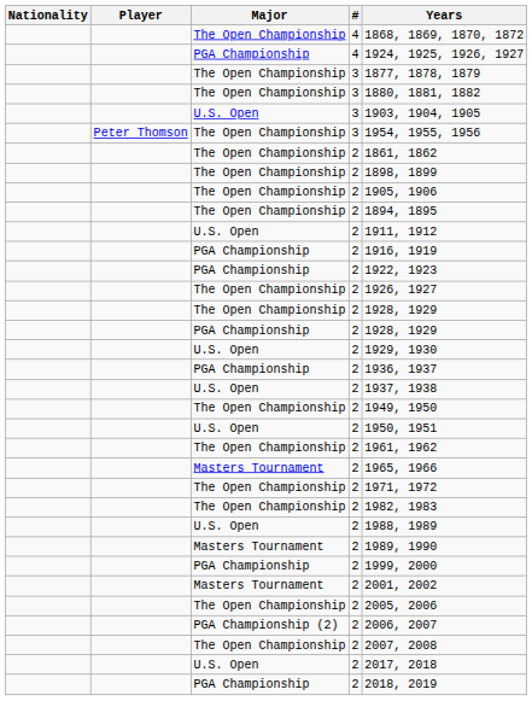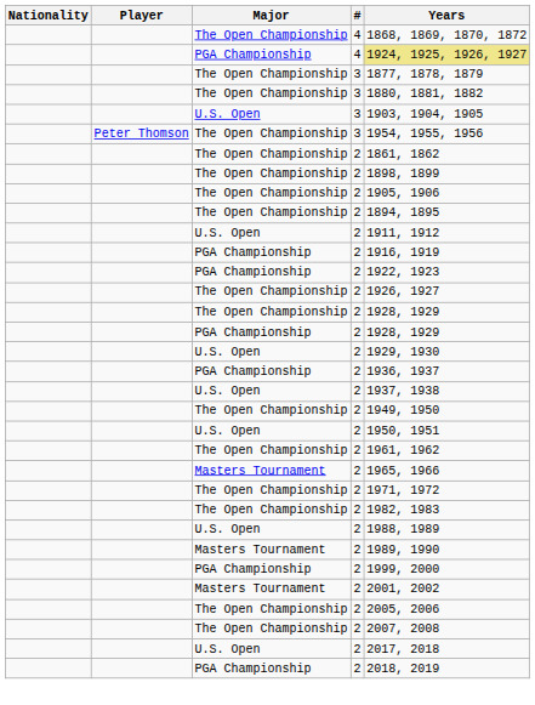 <table class="sortable wikitable">
 <tr>
 <th>Nationality</th>
 <th>Player</th>
 <th>Major</th>
 <th>#</th>
 <th>Years</th>
 </tr>
 <tr>
 <td></td>
 <td></td>
 <td><a href='#'>The Open Championship</a></td>
 <td align=center>4</td>
 <td>1868, 1869, 1870, 1872</td>
 </tr>
 <tr>
 <td></td>
 <td></td>
 <td><a href='#'>PGA Championship</a></td>
 <td align=center>4</td>
-<td>1924, 1925, 1926, 1927</td>
+<td style="background: khaki;">1924, 1925, 1926, 1927</td>
 </tr>
 <tr>
 <td></td>
 <td></td>
 <td>The Open Championship</td>
 <td align=center>3</td>
 <td>1877, 1878, 1879</td>
 </tr>
 <tr>
 <td></td>
 <td></td>
 <td>The Open Championship</td>
 <td align=center>3</td>
 <td>1880, 1881, 1882</td>
 </tr>
 <tr>
 <td></td>
 <td></td>
 <td><a href='#'>U.S. Open</a></td>
 <td align=center>3</td>
 <td>1903, 1904, 1905</td>
 </tr>
 <tr>
 <td></td>
 <td><a href='#'>Peter Thomson</a></td>
 <td>The Open Championship</td>
 <td align=center>3</td>
 <td>1954, 1955, 1956</td>
 </tr>
 <tr>
 <td></td>
 <td></td>
 <td>The Open Championship</td>
 <td align=center>2</td>
 <td>1861, 1862</td>
 </tr>
 <tr>
 <td></td>
 <td></td>
 <td>The Open Championship</td>
 <td align=center>2</td>
 <td>1898, 1899</td>
 </tr>
 <tr>
 <td></td>
 <td></td>
 <td>The Open Championship</td>
 <td align=center>2</td>
 <td>1905, 1906</td>
 </tr>
 <tr>
 <td></td>
 <td></td>
 <td>The Open Championship</td>
 <td align=center>2</td>
 <td>1894, 1895</td>
 </tr>
 <tr>
 <td></td>
 <td></td>
 <td>U.S. Open</td>
 <td align=center>2</td>
 <td>1911, 1912</td>
 </tr>
 <tr>
 <td></td>
 <td></td>
 <td>PGA Championship</td>
 <td align=center>2</td>
 <td>1916, 1919</td>
 </tr>
 <tr>
 <td></td>
 <td></td>
 <td>PGA Championship</td>
 <td align=center>2</td>
 <td>1922, 1923</td>
 </tr>
 <tr>
 <td></td>
 <td></td>
 <td>The Open Championship</td>
 <td align=center>2</td>
 <td>1926, 1927</td>
 </tr>
 <tr>
 <td></td>
 <td></td>
 <td>The Open Championship</td>
 <td align=center>2</td>
 <td>1928, 1929</td>
 </tr>
 <tr>
 <td></td>
 <td></td>
 <td>PGA Championship</td>
 <td align=center>2</td>
 <td>1928, 1929</td>
 </tr>
 <tr>
 <td></td>
 <td></td>
 <td>U.S. Open</td>
 <td align=center>2</td>
 <td>1929, 1930</td>
 </tr>
 <tr>
 <td></td>
 <td></td>
 <td>PGA Championship</td>
 <td align=center>2</td>
 <td>1936, 1937</td>
 </tr>
 <tr>
 <td></td>
 <td></td>
 <td>U.S. Open</td>
 <td align=center>2</td>
 <td>1937, 1938</td>
 </tr>
 <tr>
 <td></td>
 <td></td>
 <td>The Open Championship</td>
 <td align=center>2</td>
 <td>1949, 1950</td>
 </tr>
 <tr>
 <td></td>
 <td></td>
 <td>U.S. Open</td>
 <td align=center>2</td>
 <td>1950, 1951</td>
 </tr>
 <tr>
 <td></td>
 <td></td>
 <td>The Open Championship</td>
 <td align=center>2</td>
 <td>1961, 1962</td>
 </tr>
 <tr>
 <td></td>
 <td></td>
 <td><a href='#'>Masters Tournament</a></td>
 <td align=center>2</td>
 <td>1965, 1966</td>
 </tr>
 <tr>
 <td></td>
 <td></td>
 <td>The Open Championship</td>
 <td align=center>2</td>
 <td>1971, 1972</td>
 </tr>
 <tr>
 <td></td>
 <td></td>
 <td>The Open Championship</td>
 <td align=center>2</td>
 <td>1982, 1983</td>
 </tr>
 <tr>
 <td></td>
 <td></td>
 <td>U.S. Open</td>
 <td align=center>2</td>
 <td>1988, 1989</td>
 </tr>
 <tr>
 <td></td>
 <td></td>
 <td>Masters Tournament</td>
 <td align=center>2</td>
 <td>1989, 1990</td>
 </tr>
 <tr>
 <td></td>
 <td></td>
 <td>PGA Championship</td>
 <td align=center>2</td>
 <td>1999, 2000</td>
 </tr>
 <tr>
 <td></td>
 <td></td>
 <td>Masters Tournament</td>
 <td align=center>2</td>
 <td>2001, 2002</td>
 </tr>
 <tr>
 <td></td>
 <td></td>
 <td>The Open Championship</td>
 <td align=center>2</td>
 <td>2005, 2006</td>
 </tr>
 <tr>
 <td></td>
 <td></td>
-<td>PGA Championship (2)</td>
-<td align=center>2</td>
-<td>2006, 2007</td>
-</tr>
-<tr>
-<td></td>
-<td></td>
 <td>The Open Championship</td>
 <td align=center>2</td>
 <td>2007, 2008</td>
 </tr>
 <tr>
 <td></td>
 <td></td>
 <td>U.S. Open</td>
 <td align=center>2</td>
 <td>2017, 2018</td>
 </tr>
 <tr>
 <td></td>
 <td></td>
 <td>PGA Championship</td>
 <td align=center>2</td>
 <td>2018, 2019</td>
 </tr>
 </table>
